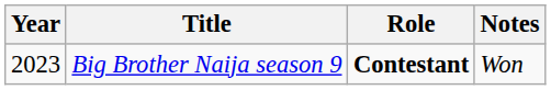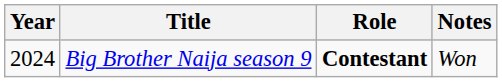 <table class="wikitable sortable">
 <tr>
 <th>Year</th>
 <th>Title</th>
 <th>Role</th>
 <th>Notes</th>
 </tr>
 <tr>
-<td>2023</td>
+<td>2024</td>
 <td><em><a href='#'>Big Brother Naija season 9</a></em></td>
 <td><strong>Contestant</strong></td>
 <td><em>Won</em></td>
 </tr>
 </table>
